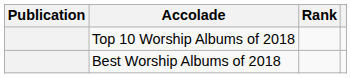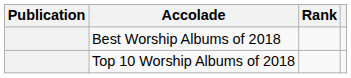 <table class="wikitable sortable plainrowheaders">
 <tr>
 <th scope="col">Publication</th>
 <th scope="col" class="unsortable">Accolade</th>
 <th scope="col">Rank</th>
 <th scope="col" class="unsortable"></th>
 </tr>
 <tr>
 <th scope="row"></th>
-<td>Top 10 Worship Albums of 2018</td>
+<td>Best Worship Albums of 2018</td>
 <td></td>
 <td></td>
 </tr>
 <tr>
 <th scope="row"></th>
-<td>Best Worship Albums of 2018</td>
+<td>Top 10 Worship Albums of 2018</td>
 <td></td>
 <td></td>
 </tr>
 </table>
